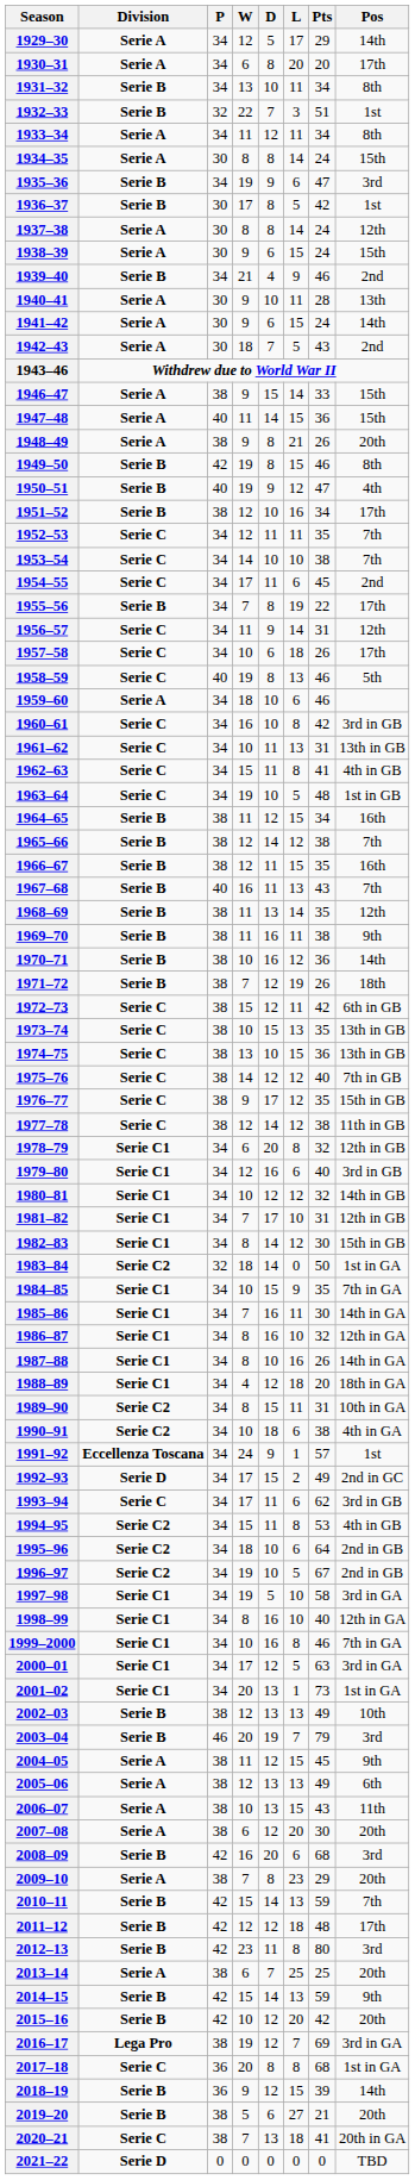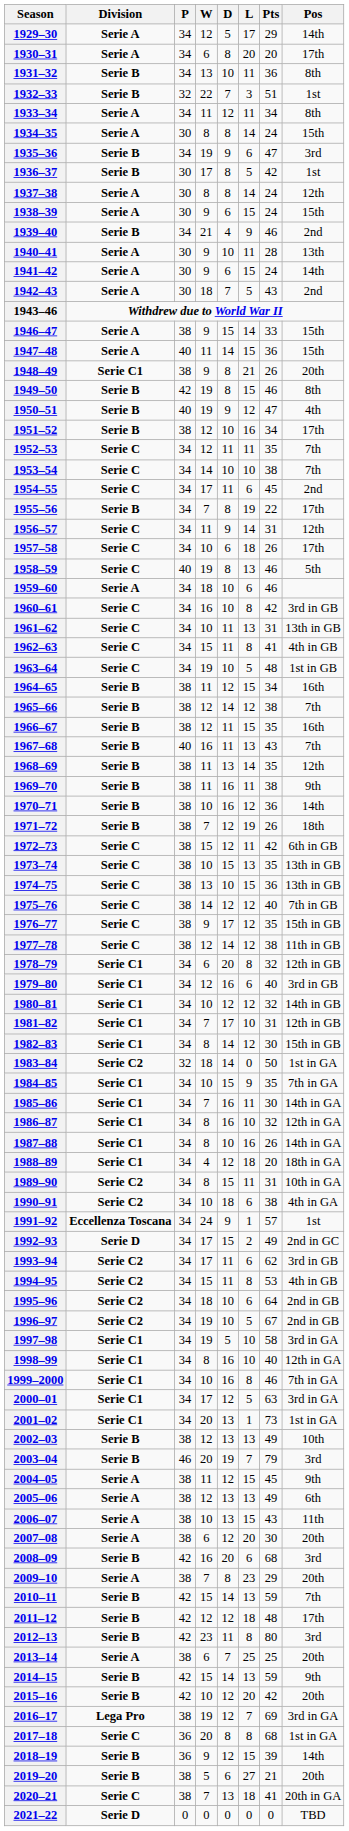 <table class="wikitable sortable" style="text-align: center">
 <tr>
 <th scope="col">Season</th>
 <th scope="col">Division</th>
 <th width="20" scope="col">P</th>
 <th width="20" scope="col">W</th>
 <th width="20" scope="col">D</th>
 <th width="20" scope="col">L</th>
 <th width="20" scope="col">Pts</th>
 <th scope="col">Pos</th>
 </tr>
 <tr>
 <th scope="row"><a href='#'>1929–30</a></th>
 <td><strong>Serie A</strong></td>
 <td>34</td>
 <td>12</td>
 <td>5</td>
 <td>17</td>
 <td>29</td>
 <td>14th</td>
 </tr>
 <tr>
 <th scope="row"><a href='#'>1930–31</a></th>
 <td><strong>Serie A</strong></td>
 <td>34</td>
 <td>6</td>
 <td>8</td>
 <td>20</td>
 <td>20</td>
 <td><span>17th</span></td>
 </tr>
 <tr>
 <th scope="row"><a href='#'>1931–32</a></th>
 <td><strong>Serie B</strong></td>
 <td>34</td>
 <td>13</td>
 <td>10</td>
 <td>11</td>
-<td>34</td>
+<td>36</td>
 <td>8th</td>
 </tr>
 <tr>
 <th scope="row"><a href='#'>1932–33</a></th>
 <td><strong>Serie B</strong></td>
 <td>32</td>
 <td>22</td>
 <td>7</td>
 <td>3</td>
 <td>51</td>
 <td><span>1st</span></td>
 </tr>
 <tr>
 <th scope="row"><a href='#'>1933–34</a></th>
 <td><strong>Serie A</strong></td>
 <td>34</td>
 <td>11</td>
 <td>12</td>
 <td>11</td>
 <td>34</td>
 <td>8th</td>
 </tr>
 <tr>
 <th scope="row"><a href='#'>1934–35</a></th>
 <td><strong>Serie A</strong></td>
 <td>30</td>
 <td>8</td>
 <td>8</td>
 <td>14</td>
 <td>24</td>
 <td><span>15th</span></td>
 </tr>
 <tr>
 <th scope="row"><a href='#'>1935–36</a></th>
 <td><strong>Serie B</strong></td>
 <td>34</td>
 <td>19</td>
 <td>9</td>
 <td>6</td>
 <td>47</td>
 <td>3rd</td>
 </tr>
 <tr>
 <th scope="row"><a href='#'>1936–37</a></th>
 <td><strong>Serie B</strong></td>
 <td>30</td>
 <td>17</td>
 <td>8</td>
 <td>5</td>
 <td>42</td>
 <td><span>1st</span></td>
 </tr>
 <tr>
 <th scope="row"><a href='#'>1937–38</a></th>
 <td><strong>Serie A</strong></td>
 <td>30</td>
 <td>8</td>
 <td>8</td>
 <td>14</td>
 <td>24</td>
 <td>12th</td>
 </tr>
 <tr>
 <th scope="row"><a href='#'>1938–39</a></th>
 <td><strong>Serie A</strong></td>
 <td>30</td>
 <td>9</td>
 <td>6</td>
 <td>15</td>
 <td>24</td>
 <td><span>15th</span></td>
 </tr>
 <tr>
 <th scope="row"><a href='#'>1939–40</a></th>
 <td><strong>Serie B</strong></td>
 <td>34</td>
 <td>21</td>
 <td>4</td>
 <td>9</td>
 <td>46</td>
 <td><span>2nd</span></td>
 </tr>
 <tr>
 <th scope="row"><a href='#'>1940–41</a></th>
 <td><strong>Serie A</strong></td>
 <td>30</td>
 <td>9</td>
 <td>10</td>
 <td>11</td>
 <td>28</td>
 <td>13th</td>
 </tr>
 <tr>
 <th scope="row"><a href='#'>1941–42</a></th>
 <td><strong>Serie A</strong></td>
 <td>30</td>
 <td>9</td>
 <td>6</td>
 <td>15</td>
 <td>24</td>
 <td>14th</td>
 </tr>
 <tr>
 <th scope="row"><a href='#'>1942–43</a></th>
 <td><strong>Serie A</strong></td>
 <td>30</td>
 <td>18</td>
 <td>7</td>
 <td>5</td>
 <td>43</td>
 <td>2nd</td>
 </tr>
 <tr>
 <th scope="row">1943–46</th>
 <td colspan="7" align="center"><strong><em>Withdrew due to <a href='#'>World War II</a></em></strong></td>
 </tr>
 <tr>
 <th scope="row"><a href='#'>1946–47</a></th>
 <td><strong>Serie A</strong></td>
 <td>38</td>
 <td>9</td>
 <td>15</td>
 <td>14</td>
 <td>33</td>
 <td>15th</td>
 </tr>
 <tr>
 <th scope="row"><a href='#'>1947–48</a></th>
 <td><strong>Serie A</strong></td>
 <td>40</td>
 <td>11</td>
 <td>14</td>
 <td>15</td>
 <td>36</td>
 <td>15th</td>
 </tr>
 <tr>
 <th scope="row"><a href='#'>1948–49</a></th>
-<td><strong>Serie A</strong></td>
+<td><strong>Serie C1</strong></td>
 <td>38</td>
 <td>9</td>
 <td>8</td>
 <td>21</td>
 <td>26</td>
 <td><span>20th</span></td>
 </tr>
 <tr>
 <th scope="row"><a href='#'>1949–50</a></th>
 <td><strong>Serie B</strong></td>
 <td>42</td>
 <td>19</td>
 <td>8</td>
 <td>15</td>
 <td>46</td>
 <td>8th</td>
 </tr>
 <tr>
 <th scope="row"><a href='#'>1950–51</a></th>
 <td><strong>Serie B</strong></td>
 <td>40</td>
 <td>19</td>
 <td>9</td>
 <td>12</td>
 <td>47</td>
 <td>4th</td>
 </tr>
 <tr>
 <th scope="row"><a href='#'>1951–52</a></th>
 <td><strong>Serie B</strong></td>
 <td>38</td>
 <td>12</td>
 <td>10</td>
 <td>16</td>
 <td>34</td>
 <td><span>17th</span></td>
 </tr>
 <tr>
 <th scope="row"><a href='#'>1952–53</a></th>
 <td><strong>Serie C</strong></td>
 <td>34</td>
 <td>12</td>
 <td>11</td>
 <td>11</td>
 <td>35</td>
 <td>7th</td>
 </tr>
 <tr>
 <th scope="row"><a href='#'>1953–54</a></th>
 <td><strong>Serie C</strong></td>
 <td>34</td>
 <td>14</td>
 <td>10</td>
 <td>10</td>
 <td>38</td>
 <td>7th</td>
 </tr>
 <tr>
 <th scope="row"><a href='#'>1954–55</a></th>
 <td><strong>Serie C</strong></td>
 <td>34</td>
 <td>17</td>
 <td>11</td>
 <td>6</td>
 <td>45</td>
 <td><span>2nd</span></td>
 </tr>
 <tr>
 <th scope="row"><a href='#'>1955–56</a></th>
 <td><strong>Serie B</strong></td>
 <td>34</td>
 <td>7</td>
 <td>8</td>
 <td>19</td>
 <td>22</td>
 <td><span>17th</span></td>
 </tr>
 <tr>
 <th scope="row"><a href='#'>1956–57</a></th>
 <td><strong>Serie C</strong></td>
 <td>34</td>
 <td>11</td>
 <td>9</td>
 <td>14</td>
 <td>31</td>
 <td>12th</td>
 </tr>
 <tr>
 <th scope="row"><a href='#'>1957–58</a></th>
 <td><strong>Serie C</strong></td>
 <td>34</td>
 <td>10</td>
 <td>6</td>
 <td>18</td>
 <td>26</td>
 <td>17th</td>
 </tr>
 <tr>
 <th scope="row"><a href='#'>1958–59</a></th>
 <td><strong>Serie C</strong></td>
 <td>40</td>
 <td>19</td>
 <td>8</td>
 <td>13</td>
 <td>46</td>
 <td>5th</td>
 </tr>
 <tr>
 <th scope="row"><a href='#'>1959–60</a></th>
 <td><strong>Serie A</strong></td>
 <td>34</td>
 <td>18</td>
 <td>10</td>
 <td>6</td>
 <td>46</td>
 <td></td>
 </tr>
 <tr>
 <th scope="row"><a href='#'>1960–61</a></th>
 <td><strong>Serie C</strong></td>
 <td>34</td>
 <td>16</td>
 <td>10</td>
 <td>8</td>
 <td>42</td>
 <td>3rd in GB</td>
 </tr>
 <tr>
 <th scope="row"><a href='#'>1961–62</a></th>
 <td><strong>Serie C</strong></td>
 <td>34</td>
 <td>10</td>
 <td>11</td>
 <td>13</td>
 <td>31</td>
 <td>13th in GB</td>
 </tr>
 <tr>
 <th scope="row"><a href='#'>1962–63</a></th>
 <td><strong>Serie C</strong></td>
 <td>34</td>
 <td>15</td>
 <td>11</td>
 <td>8</td>
 <td>41</td>
 <td>4th in GB</td>
 </tr>
 <tr>
 <th scope="row"><a href='#'>1963–64</a></th>
 <td><strong>Serie C</strong></td>
 <td>34</td>
 <td>19</td>
 <td>10</td>
 <td>5</td>
 <td>48</td>
 <td><span>1st in GB</span></td>
 </tr>
 <tr>
 <th scope="row"><a href='#'>1964–65</a></th>
 <td><strong>Serie B</strong></td>
 <td>38</td>
 <td>11</td>
 <td>12</td>
 <td>15</td>
 <td>34</td>
 <td>16th</td>
 </tr>
 <tr>
 <th scope="row"><a href='#'>1965–66</a></th>
 <td><strong>Serie B</strong></td>
 <td>38</td>
 <td>12</td>
 <td>14</td>
 <td>12</td>
 <td>38</td>
 <td>7th</td>
 </tr>
 <tr>
 <th scope="row"><a href='#'>1966–67</a></th>
 <td><strong>Serie B</strong></td>
 <td>38</td>
 <td>12</td>
 <td>11</td>
 <td>15</td>
 <td>35</td>
 <td>16th</td>
 </tr>
 <tr>
 <th scope="row"><a href='#'>1967–68</a></th>
 <td><strong>Serie B</strong></td>
 <td>40</td>
 <td>16</td>
 <td>11</td>
 <td>13</td>
 <td>43</td>
 <td>7th</td>
 </tr>
 <tr>
 <th scope="row"><a href='#'>1968–69</a></th>
 <td><strong>Serie B</strong></td>
 <td>38</td>
 <td>11</td>
 <td>13</td>
 <td>14</td>
 <td>35</td>
 <td>12th</td>
 </tr>
 <tr>
 <th scope="row"><a href='#'>1969–70</a></th>
 <td><strong>Serie B</strong></td>
 <td>38</td>
 <td>11</td>
 <td>16</td>
 <td>11</td>
 <td>38</td>
 <td>9th</td>
 </tr>
 <tr>
 <th scope="row"><a href='#'>1970–71</a></th>
 <td><strong>Serie B</strong></td>
 <td>38</td>
 <td>10</td>
 <td>16</td>
 <td>12</td>
 <td>36</td>
 <td>14th</td>
 </tr>
 <tr>
 <th scope="row"><a href='#'>1971–72</a></th>
 <td><strong>Serie B</strong></td>
 <td>38</td>
 <td>7</td>
 <td>12</td>
 <td>19</td>
 <td>26</td>
 <td><span>18th</span></td>
 </tr>
 <tr>
 <th scope="row"><a href='#'>1972–73</a></th>
 <td><strong>Serie C</strong></td>
 <td>38</td>
 <td>15</td>
 <td>12</td>
 <td>11</td>
 <td>42</td>
 <td>6th in GB</td>
 </tr>
 <tr>
 <th scope="row"><a href='#'>1973–74</a></th>
 <td><strong>Serie C</strong></td>
 <td>38</td>
 <td>10</td>
 <td>15</td>
 <td>13</td>
 <td>35</td>
 <td>13th in GB</td>
 </tr>
 <tr>
 <th scope="row"><a href='#'>1974–75</a></th>
 <td><strong>Serie C</strong></td>
 <td>38</td>
 <td>13</td>
 <td>10</td>
 <td>15</td>
 <td>36</td>
 <td>13th in GB</td>
 </tr>
 <tr>
 <th scope="row"><a href='#'>1975–76</a></th>
 <td><strong>Serie C</strong></td>
 <td>38</td>
 <td>14</td>
 <td>12</td>
 <td>12</td>
 <td>40</td>
 <td>7th in GB</td>
 </tr>
 <tr>
 <th scope="row"><a href='#'>1976–77</a></th>
 <td><strong>Serie C</strong></td>
 <td>38</td>
 <td>9</td>
 <td>17</td>
 <td>12</td>
 <td>35</td>
 <td>15th in GB</td>
 </tr>
 <tr>
 <th scope="row"><a href='#'>1977–78</a></th>
 <td><strong>Serie C</strong></td>
 <td>38</td>
 <td>12</td>
 <td>14</td>
 <td>12</td>
 <td>38</td>
 <td>11th in GB</td>
 </tr>
 <tr>
 <th scope="row"><a href='#'>1978–79</a></th>
 <td><strong>Serie C1</strong></td>
 <td>34</td>
 <td>6</td>
 <td>20</td>
 <td>8</td>
 <td>32</td>
 <td>12th in GB</td>
 </tr>
 <tr>
 <th scope="row"><a href='#'>1979–80</a></th>
 <td><strong>Serie C1</strong></td>
 <td>34</td>
 <td>12</td>
 <td>16</td>
 <td>6</td>
 <td>40</td>
 <td>3rd in GB</td>
 </tr>
 <tr>
 <th scope="row"><a href='#'>1980–81</a></th>
 <td><strong>Serie C1</strong></td>
 <td>34</td>
 <td>10</td>
 <td>12</td>
 <td>12</td>
 <td>32</td>
 <td>14th in GB</td>
 </tr>
 <tr>
 <th scope="row"><a href='#'>1981–82</a></th>
 <td><strong>Serie C1</strong></td>
 <td>34</td>
 <td>7</td>
 <td>17</td>
 <td>10</td>
 <td>31</td>
 <td>12th in GB</td>
 </tr>
 <tr>
 <th scope="row"><a href='#'>1982–83</a></th>
 <td><strong>Serie C1</strong></td>
 <td>34</td>
 <td>8</td>
 <td>14</td>
 <td>12</td>
 <td>30</td>
 <td><span>15th in GB</span></td>
 </tr>
 <tr>
 <th scope="row"><a href='#'>1983–84</a></th>
 <td><strong>Serie C2</strong></td>
 <td>32</td>
 <td>18</td>
 <td>14</td>
 <td>0</td>
 <td>50</td>
 <td><span>1st in GA</span></td>
 </tr>
 <tr>
 <th scope="row"><a href='#'>1984–85</a></th>
 <td><strong>Serie C1</strong></td>
 <td>34</td>
 <td>10</td>
 <td>15</td>
 <td>9</td>
 <td>35</td>
 <td>7th in GA</td>
 </tr>
 <tr>
 <th scope="row"><a href='#'>1985–86</a></th>
 <td><strong>Serie C1</strong></td>
 <td>34</td>
 <td>7</td>
 <td>16</td>
 <td>11</td>
 <td>30</td>
 <td>14th in GA</td>
 </tr>
 <tr>
 <th scope="row"><a href='#'>1986–87</a></th>
 <td><strong>Serie C1</strong></td>
 <td>34</td>
 <td>8</td>
 <td>16</td>
 <td>10</td>
 <td>32</td>
 <td>12th in GA</td>
 </tr>
 <tr>
 <th scope="row"><a href='#'>1987–88</a></th>
 <td><strong>Serie C1</strong></td>
 <td>34</td>
 <td>8</td>
 <td>10</td>
 <td>16</td>
 <td>26</td>
 <td>14th in GA</td>
 </tr>
 <tr>
 <th scope="row"><a href='#'>1988–89</a></th>
 <td><strong>Serie C1</strong></td>
 <td>34</td>
 <td>4</td>
 <td>12</td>
 <td>18</td>
 <td>20</td>
 <td><span>18th in GA</span></td>
 </tr>
 <tr>
 <th scope="row"><a href='#'>1989–90</a></th>
 <td><strong>Serie C2</strong></td>
 <td>34</td>
 <td>8</td>
 <td>15</td>
 <td>11</td>
 <td>31</td>
 <td>10th in GA</td>
 </tr>
 <tr>
 <th scope="row"><a href='#'>1990–91</a></th>
 <td><strong>Serie C2</strong></td>
 <td>34</td>
 <td>10</td>
 <td>18</td>
 <td>6</td>
 <td>38</td>
 <td>4th in GA</td>
 </tr>
 <tr>
 <th scope="row"><a href='#'>1991–92</a></th>
 <td><strong>Eccellenza Toscana</strong></td>
 <td>34</td>
 <td>24</td>
 <td>9</td>
 <td>1</td>
 <td>57</td>
 <td><span>1st</span></td>
 </tr>
 <tr>
 <th scope="row"><a href='#'>1992–93</a></th>
 <td><strong>Serie D</strong></td>
 <td>34</td>
 <td>17</td>
 <td>15</td>
 <td>2</td>
 <td>49</td>
 <td><span>2nd in GC</span></td>
 </tr>
 <tr>
 <th scope="row"><a href='#'>1993–94</a></th>
-<td><strong>Serie C</strong></td>
+<td><strong>Serie C2</strong></td>
 <td>34</td>
 <td>17</td>
 <td>11</td>
 <td>6</td>
 <td>62</td>
 <td>3rd in GB</td>
 </tr>
 <tr>
 <th scope="row"><a href='#'>1994–95</a></th>
 <td><strong>Serie C2</strong></td>
 <td>34</td>
 <td>15</td>
 <td>11</td>
 <td>8</td>
 <td>53</td>
 <td>4th in GB</td>
 </tr>
 <tr>
 <th scope="row"><a href='#'>1995–96</a></th>
 <td><strong>Serie C2</strong></td>
 <td>34</td>
 <td>18</td>
 <td>10</td>
 <td>6</td>
 <td>64</td>
 <td>2nd in GB</td>
 </tr>
 <tr>
 <th scope="row"><a href='#'>1996–97</a></th>
 <td><strong>Serie C2</strong></td>
 <td>34</td>
 <td>19</td>
 <td>10</td>
 <td>5</td>
 <td>67</td>
 <td><span>2nd in GB</span></td>
 </tr>
 <tr>
 <th scope="row"><a href='#'>1997–98</a></th>
 <td><strong>Serie C1</strong></td>
 <td>34</td>
 <td>19</td>
 <td>5</td>
 <td>10</td>
 <td>58</td>
 <td>3rd in GA</td>
 </tr>
 <tr>
 <th scope="row"><a href='#'>1998–99</a></th>
 <td><strong>Serie C1</strong></td>
 <td>34</td>
 <td>8</td>
 <td>16</td>
 <td>10</td>
 <td>40</td>
 <td>12th in GA</td>
 </tr>
 <tr>
 <th scope="row"><a href='#'>1999–2000</a></th>
 <td><strong>Serie C1</strong></td>
 <td>34</td>
 <td>10</td>
 <td>16</td>
 <td>8</td>
 <td>46</td>
 <td>7th in GA</td>
 </tr>
 <tr>
 <th scope="row"><a href='#'>2000–01</a></th>
 <td><strong>Serie C1</strong></td>
 <td>34</td>
 <td>17</td>
 <td>12</td>
 <td>5</td>
 <td>63</td>
 <td>3rd in GA</td>
 </tr>
 <tr>
 <th scope="row"><a href='#'>2001–02</a></th>
 <td><strong>Serie C1</strong></td>
 <td>34</td>
 <td>20</td>
 <td>13</td>
 <td>1</td>
 <td>73</td>
 <td><span>1st in GA</span></td>
 </tr>
 <tr>
 <th scope="row"><a href='#'>2002–03</a></th>
 <td><strong>Serie B</strong></td>
 <td>38</td>
 <td>12</td>
 <td>13</td>
 <td>13</td>
 <td>49</td>
 <td>10th</td>
 </tr>
 <tr>
 <th scope="row"><a href='#'>2003–04</a></th>
 <td><strong>Serie B</strong></td>
 <td>46</td>
 <td>20</td>
 <td>19</td>
 <td>7</td>
 <td>79</td>
 <td><span>3rd</span></td>
 </tr>
 <tr>
 <th scope="row"><a href='#'>2004–05</a></th>
 <td><strong>Serie A</strong></td>
 <td>38</td>
 <td>11</td>
 <td>12</td>
 <td>15</td>
 <td>45</td>
 <td>9th</td>
 </tr>
 <tr>
 <th scope="row"><a href='#'>2005–06</a></th>
 <td><strong>Serie A</strong></td>
 <td>38</td>
 <td>12</td>
 <td>13</td>
 <td>13</td>
 <td>49</td>
 <td>6th</td>
 </tr>
 <tr>
 <th scope="row"><a href='#'>2006–07</a></th>
 <td><strong>Serie A</strong></td>
 <td>38</td>
 <td>10</td>
 <td>13</td>
 <td>15</td>
 <td>43</td>
 <td>11th</td>
 </tr>
 <tr>
 <th scope="row"><a href='#'>2007–08</a></th>
 <td><strong>Serie A</strong></td>
 <td>38</td>
 <td>6</td>
 <td>12</td>
 <td>20</td>
 <td>30</td>
 <td><span>20th</span></td>
 </tr>
 <tr>
 <th scope="row"><a href='#'>2008–09</a></th>
 <td><strong>Serie B</strong></td>
 <td>42</td>
 <td>16</td>
 <td>20</td>
 <td>6</td>
 <td>68</td>
 <td><span>3rd</span></td>
 </tr>
 <tr>
 <th scope="row"><a href='#'>2009–10</a></th>
 <td><strong>Serie A</strong></td>
 <td>38</td>
 <td>7</td>
 <td>8</td>
 <td>23</td>
 <td>29</td>
 <td><span>20th</span></td>
 </tr>
 <tr>
 <th scope="row"><a href='#'>2010–11</a></th>
 <td><strong>Serie B</strong></td>
 <td>42</td>
 <td>15</td>
 <td>14</td>
 <td>13</td>
 <td>59</td>
 <td>7th</td>
 </tr>
 <tr>
 <th scope="row"><a href='#'>2011–12</a></th>
 <td><strong>Serie B</strong></td>
 <td>42</td>
 <td>12</td>
 <td>12</td>
 <td>18</td>
 <td>48</td>
 <td>17th</td>
 </tr>
 <tr>
 <th scope="row"><a href='#'>2012–13</a></th>
 <td><strong>Serie B</strong></td>
 <td>42</td>
 <td>23</td>
 <td>11</td>
 <td>8</td>
 <td>80</td>
 <td><span>3rd</span></td>
 </tr>
 <tr>
 <th scope="row"><a href='#'>2013–14</a></th>
 <td><strong>Serie A</strong></td>
 <td>38</td>
 <td>6</td>
 <td>7</td>
 <td>25</td>
 <td>25</td>
 <td><span>20th</span></td>
 </tr>
 <tr>
 <th scope="row"><a href='#'>2014–15</a></th>
 <td><strong>Serie B</strong></td>
 <td>42</td>
 <td>15</td>
 <td>14</td>
 <td>13</td>
 <td>59</td>
 <td>9th</td>
 </tr>
 <tr>
 <th scope="row"><a href='#'>2015–16</a></th>
 <td><strong>Serie B</strong></td>
 <td>42</td>
 <td>10</td>
 <td>12</td>
 <td>20</td>
 <td>42</td>
 <td><span>20th</span></td>
 </tr>
 <tr>
 <th scope="row"><a href='#'>2016–17</a></th>
 <td><strong>Lega Pro</strong></td>
 <td>38</td>
 <td>19</td>
 <td>12</td>
 <td>7</td>
 <td>69</td>
 <td>3rd in GA</td>
 </tr>
 <tr>
 <th scope="row"><a href='#'>2017–18</a></th>
 <td><strong>Serie C</strong></td>
 <td>36</td>
 <td>20</td>
 <td>8</td>
 <td>8</td>
 <td>68</td>
 <td><span>1st in GA</span></td>
 </tr>
 <tr>
 <th scope="row"><a href='#'>2018–19</a></th>
 <td><strong>Serie B</strong></td>
 <td>36</td>
 <td>9</td>
 <td>12</td>
 <td>15</td>
 <td>39</td>
 <td>14th</td>
 </tr>
 <tr>
 <th scope="row"><a href='#'>2019–20</a></th>
 <td><strong>Serie B</strong></td>
 <td>38</td>
 <td>5</td>
 <td>6</td>
 <td>27</td>
 <td>21</td>
 <td><span>20th</span></td>
 </tr>
 <tr>
 <th scope="row"><a href='#'>2020–21</a></th>
 <td><strong>Serie C</strong></td>
 <td>38</td>
 <td>7</td>
 <td>13</td>
 <td>18</td>
 <td>41</td>
 <td><span>20th in GA</span></td>
 </tr>
 <tr>
 <th scope="row"><a href='#'>2021–22</a></th>
 <td><strong>Serie D</strong></td>
 <td>0</td>
 <td>0</td>
 <td>0</td>
 <td>0</td>
 <td>0</td>
 <td>TBD</td>
 </tr>
 </table>
